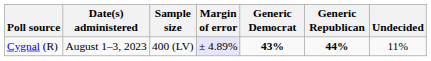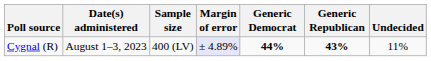 <table class="wikitable" style="font-size:90%;text-align:center;">
 <tr valign=bottom>
 <th>Poll source</th>
 <th>Date(s)<br>administered</th>
 <th>Sample<br>size</th>
 <th>Margin<br>of error</th>
 <th style="width:75px;">Generic Democrat</th>
 <th style="width:75px;">Generic Republican</th>
 <th>Undecided</th>
 </tr>
 <tr>
 <td style="text-align:left;"><a href='#'>Cygnal</a> (R)</td>
 <td>August 1–3, 2023</td>
 <td>400 (LV)</td>
 <td style="background: lavender;">± 4.89%</td>
+<td><strong>44%</strong></td>
 <td><strong>43%</strong></td>
-<td><strong>44%</strong></td>
 <td>11%</td>
 </tr>
 </table>
